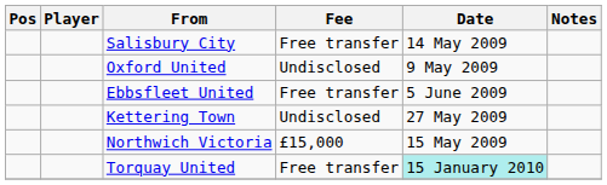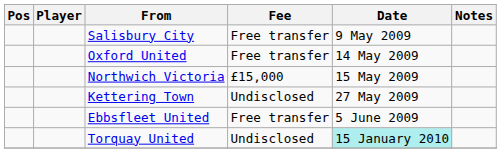 <table class="wikitable">
 <tr>
 <th>Pos</th>
 <th>Player</th>
 <th>From</th>
 <th>Fee</th>
 <th>Date</th>
 <th>Notes</th>
 </tr>
 <tr --->
 <td></td>
 <td></td>
 <td><a href='#'>Salisbury City</a></td>
 <td>Free transfer</td>
+<td>9 May 2009</td>
+<td></td>
+</tr>
+<tr --->
+<td></td>
+<td></td>
+<td><a href='#'>Oxford United</a></td>
+<td>Free transfer</td>
 <td>14 May 2009</td>
 <td></td>
 </tr>
 <tr --->
 <td></td>
 <td></td>
-<td><a href='#'>Oxford United</a></td>
+<td><a href='#'>Northwich Victoria</a></td>
+<td>£15,000</td>
+<td>15 May 2009</td>
+<td></td>
+</tr>
+<tr --->
+<td></td>
+<td></td>
+<td><a href='#'>Kettering Town</a></td>
 <td>Undisclosed</td>
-<td>9 May 2009</td>
+<td>27 May 2009</td>
 <td></td>
 </tr>
 <tr --->
 <td></td>
 <td></td>
 <td><a href='#'>Ebbsfleet United</a></td>
 <td>Free transfer</td>
 <td>5 June 2009</td>
 <td></td>
 </tr>
 <tr --->
 <td></td>
 <td></td>
-<td><a href='#'>Kettering Town</a></td>
+<td><a href='#'>Torquay United</a></td>
 <td>Undisclosed</td>
-<td>27 May 2009</td>
-<td></td>
-</tr>
-<tr --->
-<td></td>
-<td></td>
-<td><a href='#'>Northwich Victoria</a></td>
-<td>£15,000</td>
-<td>15 May 2009</td>
-<td></td>
-</tr>
-<tr --->
-<td></td>
-<td></td>
-<td><a href='#'>Torquay United</a></td>
-<td>Free transfer</td>
 <td style="background: paleturquoise;">15 January 2010</td>
 <td></td>
 </tr>
 <tr --->
 </tr>
 </table>
